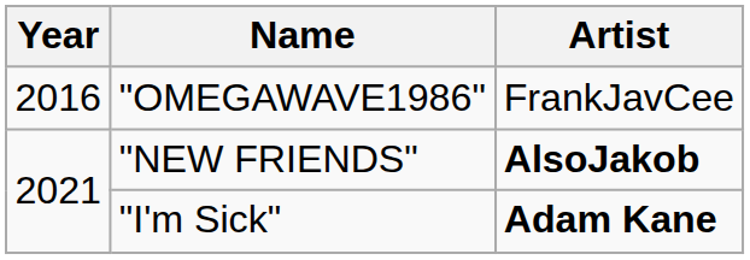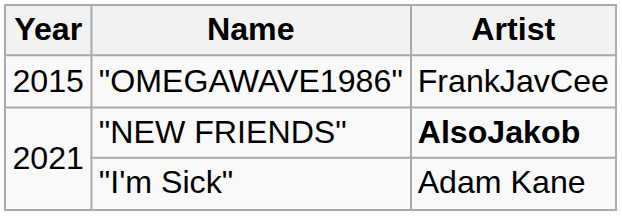 <table class="wikitable sortable mw-collapsible">
 <tr>
 <th>Year</th>
 <th>Name</th>
 <th>Artist</th>
 </tr>
 <tr>
-<td>2016</td>
+<td>2015</td>
 <td>"OMEGAWAVE1986"</td>
 <td>FrankJavCee</td>
 </tr>
 <tr>
 <td rowspan="2">2021</td>
 <td>"NEW FRIENDS"</td>
 <td><strong>AlsoJakob</strong></td>
 </tr>
 <tr>
 <td>"I'm Sick"</td>
-<td><strong>Adam Kane</strong></td>
+<td>Adam Kane</td>
 </tr>
 </table>
